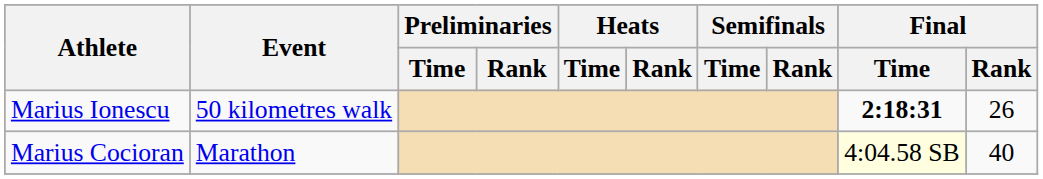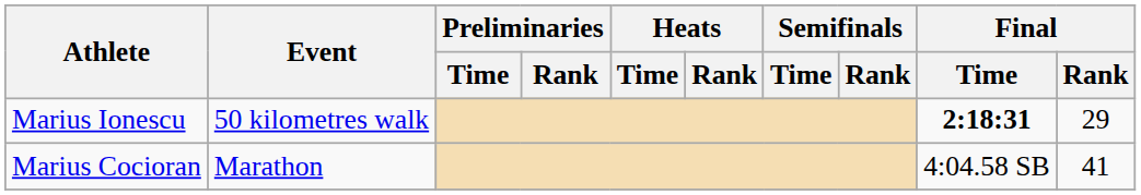 <table class=wikitable style="font-size:90%;">
 <tr>
 <th rowspan="2">Athlete</th>
 <th rowspan="2">Event</th>
 <th colspan="2">Preliminaries</th>
 <th colspan="2">Heats</th>
 <th colspan="2">Semifinals</th>
 <th colspan="2">Final</th>
 </tr>
 <tr>
 <th>Time</th>
 <th>Rank</th>
 <th>Time</th>
 <th>Rank</th>
 <th>Time</th>
 <th>Rank</th>
 <th>Time</th>
 <th>Rank</th>
 </tr>
 <tr style="border-top: single;">
 <td><a href='#'>Marius Ionescu</a></td>
 <td><a href='#'>50 kilometres walk</a></td>
 <td colspan= 6 bgcolor="wheat"></td>
 <td align=center><strong>2:18:31</strong></td>
-<td align=center>26</td>
+<td align=center>29</td>
 </tr>
 <tr style="border-top: single;">
 <td><a href='#'>Marius Cocioran</a></td>
 <td><a href='#'>Marathon</a></td>
 <td colspan= 6 bgcolor="wheat"></td>
-<td align=center style="background: lightyellow;">4:04.58 SB</td>
-<td align=center>40</td>
+<td align=center>4:04.58 SB</td>
+<td align=center>41</td>
 </tr>
 </table>
